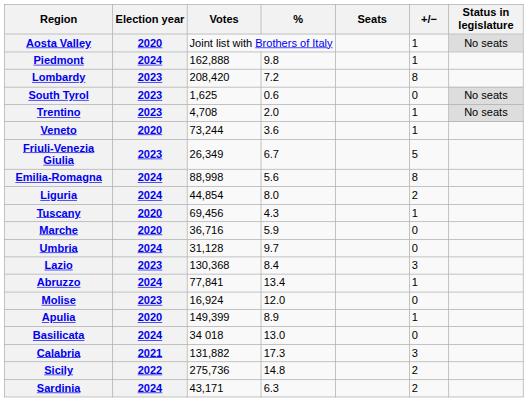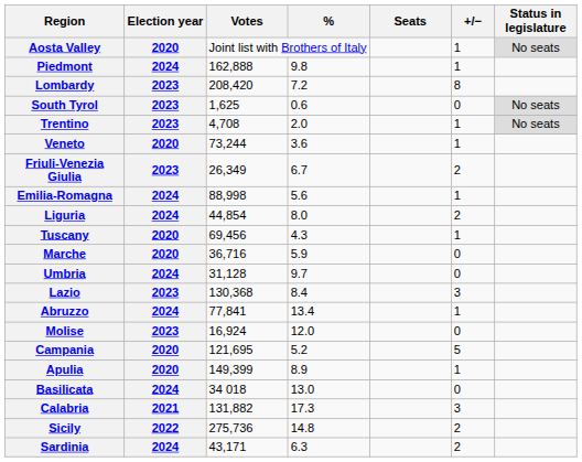 <table class=wikitable style="border:1px #AAAAFF solid">
 <tr>
 <th width=150px>Region</th>
 <th width=100px>Election year</th>
 <th width=100px>Votes</th>
 <th width=100px>%</th>
 <th width=100px>Seats</th>
 <th width=50px>+/−</th>
 <th width=100px>Status in legislature</th>
 </tr>
 <tr>
 <th><a href='#'>Aosta Valley</a></th>
 <th><a href='#'>2020</a></th>
 <td colspan=2>Joint list with <a href='#'>Brothers of Italy</a></td>
 <td></td>
 <td> 1</td>
 <td style="background:#ddd; text-align:center">No seats</td>
 </tr>
 <tr>
 <th><a href='#'>Piedmont</a></th>
 <th><a href='#'>2024</a></th>
 <td>162,888</td>
 <td>9.8</td>
 <td></td>
 <td> 1</td>
 <td></td>
 </tr>
 <tr>
 <th><a href='#'>Lombardy</a></th>
 <th><a href='#'>2023</a></th>
 <td>208,420</td>
 <td>7.2</td>
 <td></td>
 <td> 8</td>
 <td></td>
 </tr>
 <tr>
 <th><a href='#'>South Tyrol</a></th>
 <th><a href='#'>2023</a></th>
 <td>1,625</td>
 <td>0.6</td>
 <td></td>
 <td> 0</td>
 <td style="background:#ddd; text-align:center">No seats</td>
 </tr>
 <tr>
 <th><a href='#'>Trentino</a></th>
 <th><a href='#'>2023</a></th>
 <td>4,708</td>
 <td>2.0</td>
 <td></td>
 <td> 1</td>
 <td style="background:#ddd; text-align:center">No seats</td>
 </tr>
 <tr>
 <th><a href='#'>Veneto</a></th>
 <th><a href='#'>2020</a></th>
 <td>73,244</td>
 <td>3.6</td>
 <td></td>
 <td> 1</td>
 <td></td>
 </tr>
 <tr>
 <th><a href='#'>Friuli-Venezia Giulia</a></th>
 <th><a href='#'>2023</a></th>
 <td>26,349</td>
 <td>6.7</td>
 <td></td>
-<td> 5</td>
+<td> 2</td>
 <td></td>
 </tr>
 <tr>
 <th><a href='#'>Emilia-Romagna</a></th>
 <th><a href='#'>2024</a></th>
 <td>88,998</td>
 <td>5.6</td>
 <td></td>
-<td> 8</td>
+<td> 1</td>
 <td></td>
 </tr>
 <tr>
 <th><a href='#'>Liguria</a></th>
 <th><a href='#'>2024</a></th>
 <td>44,854</td>
 <td>8.0</td>
 <td></td>
 <td> 2</td>
 <td></td>
 </tr>
 <tr>
 <th><a href='#'>Tuscany</a></th>
 <th><a href='#'>2020</a></th>
 <td>69,456</td>
 <td>4.3</td>
 <td></td>
 <td> 1</td>
 <td></td>
 </tr>
 <tr>
 <th><a href='#'>Marche</a></th>
 <th><a href='#'>2020</a></th>
 <td>36,716</td>
 <td>5.9</td>
 <td></td>
 <td> 0</td>
 <td></td>
 </tr>
 <tr>
 <th><a href='#'>Umbria</a></th>
 <th><a href='#'>2024</a></th>
 <td>31,128</td>
 <td>9.7</td>
 <td></td>
 <td> 0</td>
 <td></td>
 </tr>
 <tr>
 <th><a href='#'>Lazio</a></th>
 <th><a href='#'>2023</a></th>
 <td>130,368</td>
 <td>8.4</td>
 <td></td>
 <td> 3</td>
 <td></td>
 </tr>
 <tr>
 <th><a href='#'>Abruzzo</a></th>
 <th><a href='#'>2024</a></th>
 <td>77,841</td>
 <td>13.4</td>
 <td></td>
 <td> 1</td>
 <td></td>
 </tr>
 <tr>
 <th><a href='#'>Molise</a></th>
 <th><a href='#'>2023</a></th>
 <td>16,924</td>
 <td>12.0</td>
 <td></td>
 <td> 0</td>
 <td></td>
 </tr>
 <tr>
+<th><a href='#'>Campania</a></th>
+<th><a href='#'>2020</a></th>
+<td>121,695</td>
+<td>5.2</td>
+<td></td>
+<td> 5</td>
+<td></td>
+</tr>
+<tr>
 <th><a href='#'>Apulia</a></th>
 <th><a href='#'>2020</a></th>
 <td>149,399</td>
 <td>8.9</td>
 <td></td>
 <td> 1</td>
 <td></td>
 </tr>
 <tr>
 <th><a href='#'>Basilicata</a></th>
 <th><a href='#'>2024</a></th>
 <td>34 018</td>
 <td>13.0</td>
 <td></td>
 <td> 0</td>
 <td></td>
 </tr>
 <tr>
 <th><a href='#'>Calabria</a></th>
 <th><a href='#'>2021</a></th>
 <td>131,882</td>
 <td>17.3</td>
 <td></td>
 <td> 3</td>
 <td></td>
 </tr>
 <tr>
 <th><a href='#'>Sicily</a></th>
 <th><a href='#'>2022</a></th>
 <td>275,736</td>
 <td>14.8</td>
 <td></td>
 <td> 2</td>
 <td></td>
 </tr>
 <tr>
 <th><a href='#'>Sardinia</a></th>
 <th><a href='#'>2024</a></th>
 <td>43,171</td>
 <td>6.3</td>
 <td></td>
 <td> 2</td>
 <td></td>
 </tr>
 </table>
